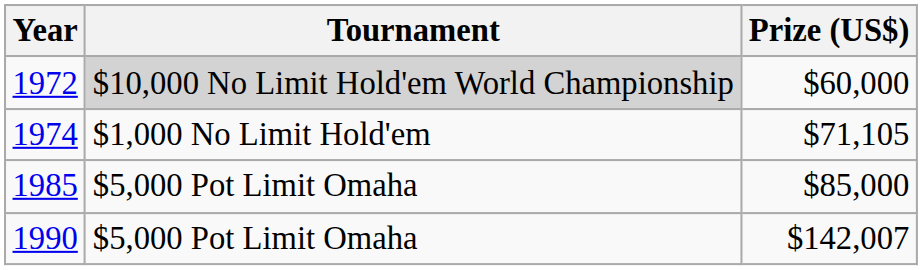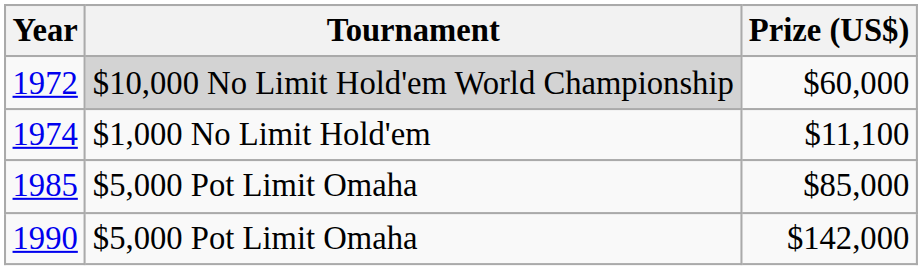 <table class="wikitable">
 <tr>
 <th>Year</th>
 <th>Tournament</th>
 <th>Prize (US$)</th>
 </tr>
 <tr>
 <td><a href='#'>1972</a></td>
 <td style="background: lightgrey;">$10,000 No Limit Hold'em World Championship</td>
 <td align=right>$60,000</td>
 </tr>
 <tr>
 <td><a href='#'>1974</a></td>
 <td>$1,000 No Limit Hold'em</td>
-<td align=right>$71,105</td>
+<td align=right>$11,100</td>
 </tr>
 <tr>
 <td><a href='#'>1985</a></td>
 <td>$5,000 Pot Limit Omaha</td>
 <td align=right>$85,000</td>
 </tr>
 <tr>
 <td><a href='#'>1990</a></td>
 <td>$5,000 Pot Limit Omaha</td>
-<td align=right>$142,007</td>
+<td align=right>$142,000</td>
 </tr>
 </table>
